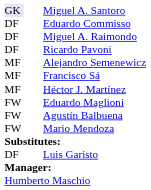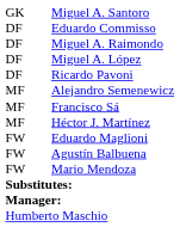 <table cellspacing="0" cellpadding="0" style="font-size:90%; margin:0.2em auto;">
 <tr>
 <th width="25"></th>
 <th width="25"></th>
 </tr>
 <tr>
-<td style="background: lavender;">GK</td>
+<td>GK</td>
 <td></td>
 <td> <a href='#'>Miguel A. Santoro</a></td>
 </tr>
 <tr>
 <td>DF</td>
 <td></td>
 <td> <a href='#'>Eduardo Commisso</a></td>
 </tr>
 <tr>
 <td>DF</td>
 <td></td>
 <td> <a href='#'>Miguel A. Raimondo</a></td>
+</tr>
+<tr>
+<td>DF</td>
+<td></td>
+<td> <a href='#'>Miguel A. López</a></td>
+<td></td>
+<td></td>
 </tr>
 <tr>
 <td>DF</td>
 <td></td>
 <td> <a href='#'>Ricardo Pavoni</a></td>
 </tr>
 <tr>
 <td>MF</td>
 <td></td>
 <td> <a href='#'>Alejandro Semenewicz</a></td>
 </tr>
 <tr>
 <td>MF</td>
 <td></td>
 <td> <a href='#'>Francisco Sá</a></td>
 </tr>
 <tr>
 <td>MF</td>
 <td></td>
 <td> <a href='#'>Héctor J. Martínez</a></td>
 </tr>
 <tr>
 <td>FW</td>
 <td></td>
 <td> <a href='#'>Eduardo Maglioni</a></td>
 </tr>
 <tr>
 <td>FW</td>
 <td></td>
 <td> <a href='#'>Agustín Balbuena</a></td>
 </tr>
 <tr>
 <td>FW</td>
 <td></td>
 <td> <a href='#'>Mario Mendoza</a></td>
 </tr>
 <tr>
 <td colspan=3><strong>Substitutes:</strong></td>
 </tr>
 <tr>
-<td>DF</td>
-<td></td>
-<td> <a href='#'>Luis Garisto</a></td>
-<td></td>
-<td></td>
-</tr>
-<tr>
 <td colspan=3><strong>Manager:</strong></td>
 </tr>
 <tr>
 <td colspan=5> <a href='#'>Humberto Maschio</a></td>
 </tr>
 </table>
